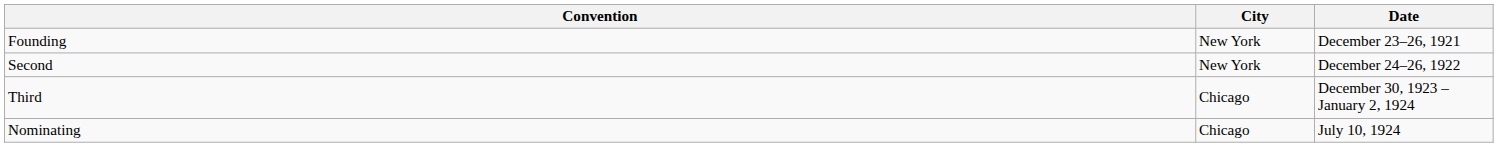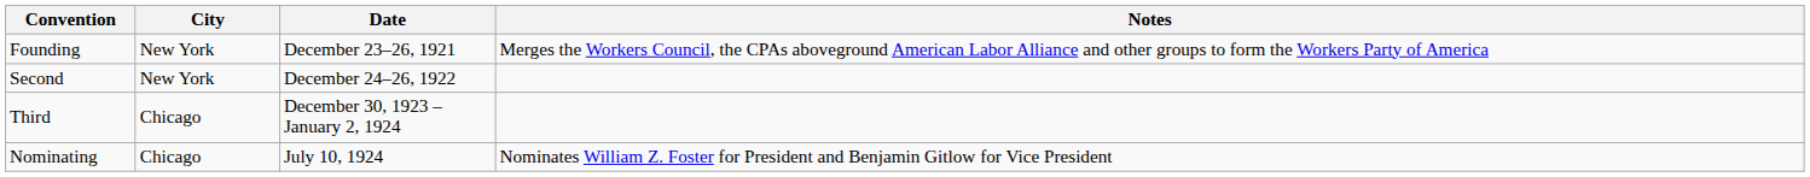 <table class="wikitable">
 <tr>
 <th>Convention</th>
 <th width="8%">City</th>
 <th width="12%">Date</th>
+<th>Notes</th>
 </tr>
 <tr>
 <td>Founding</td>
 <td>New York</td>
 <td>December 23–26, 1921</td>
+<td>Merges the <a href='#'>Workers Council</a>, the CPAs aboveground <a href='#'>American Labor Alliance</a> and other groups to form the <a href='#'>Workers Party of America</a> <br> </td>
 </tr>
 <tr>
 <td>Second</td>
 <td>New York</td>
 <td>December 24–26, 1922</td>
+<td></td>
 </tr>
 <tr>
 <td>Third</td>
 <td>Chicago</td>
 <td>December 30, 1923 – January 2, 1924</td>
+<td> <br></td>
 </tr>
 <tr>
 <td>Nominating</td>
 <td>Chicago</td>
 <td>July 10, 1924</td>
+<td>Nominates <a href='#'>William Z. Foster</a> for President and Benjamin Gitlow for Vice President</td>
 </tr>
 </table>
